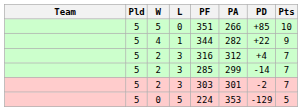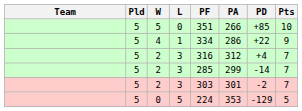 <table class="wikitable" style="text-align:center;">
 <tr>
 <th width=170>Team</th>
 <th width=25>Pld</th>
 <th width=25>W</th>
 <th width=25>L</th>
 <th width=35>PF</th>
 <th width=35>PA</th>
 <th width=35>PD</th>
 <th width=25>Pts</th>
 </tr>
 <tr style="background:#cfc;">
 <td align="left"></td>
 <td>5</td>
 <td>5</td>
 <td>0</td>
 <td>351</td>
 <td>266</td>
 <td>+85</td>
 <td>10</td>
 </tr>
 <tr style="background:#cfc;">
 <td align="left"></td>
 <td>5</td>
 <td>4</td>
 <td>1</td>
-<td>344</td>
-<td>282</td>
+<td>334</td>
+<td>286</td>
 <td>+22</td>
 <td>9</td>
 </tr>
 <tr style="background:#cfc;">
 <td align="left"></td>
 <td>5</td>
 <td>2</td>
 <td>3</td>
 <td>316</td>
 <td>312</td>
 <td>+4</td>
 <td>7</td>
 </tr>
 <tr style="background:#cfc;">
 <td align="left"></td>
 <td>5</td>
 <td>2</td>
 <td>3</td>
 <td>285</td>
 <td>299</td>
 <td>-14</td>
 <td>7</td>
 </tr>
 <tr style="background:#fcc;">
 <td align="left"></td>
 <td>5</td>
 <td>2</td>
 <td>3</td>
 <td>303</td>
 <td>301</td>
 <td>-2</td>
 <td>7</td>
 </tr>
 <tr style="background:#fcc;">
 <td align="left"></td>
 <td>5</td>
 <td>0</td>
 <td>5</td>
 <td>224</td>
 <td>353</td>
 <td>-129</td>
 <td>5</td>
 </tr>
 </table>
